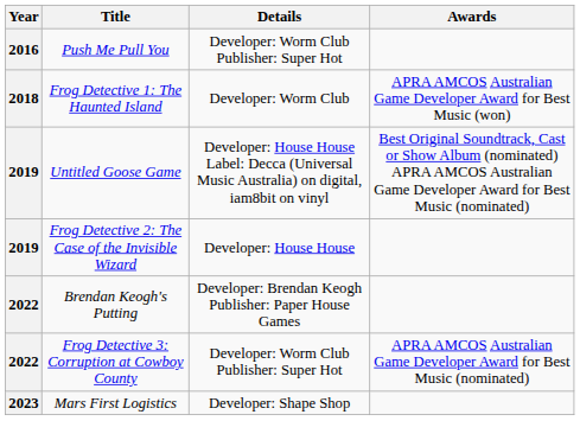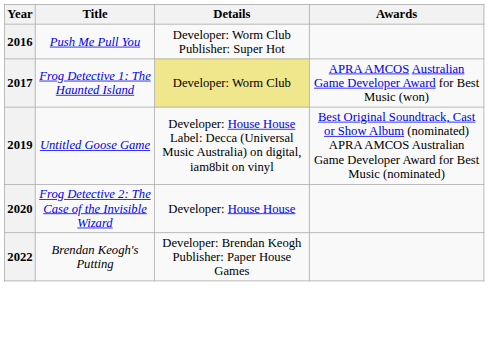 <table class="wikitable plainrowheaders" style="text-align:center;" border="1">
 <tr>
 <th>Year</th>
 <th>Title</th>
 <th>Details</th>
 <th>Awards</th>
 </tr>
 <tr>
 <th>2016</th>
 <td><em><a href='#'>Push Me Pull You</a></em></td>
 <td>Developer: Worm Club<br>Publisher: Super Hot</td>
 <td></td>
 </tr>
 <tr>
-<th>2018</th>
+<th>2017</th>
 <td><em><a href='#'>Frog Detective 1: The Haunted Island</a></em></td>
-<td>Developer: Worm Club</td>
+<td style="background: khaki;">Developer: Worm Club</td>
 <td><a href='#'>APRA AMCOS</a> <a href='#'>Australian Game Developer Award</a> for Best Music (won)</td>
 </tr>
 <tr>
 <th>2019</th>
 <td scope="row"><em><a href='#'>Untitled Goose Game</a></em></td>
 <td>Developer: <a href='#'>House House</a><br>Label: Decca (Universal Music Australia) on digital, iam8bit on vinyl</td>
 <td><a href='#'>Best Original Soundtrack, Cast or Show Album</a> (nominated)<br>APRA AMCOS Australian Game Developer Award for Best Music (nominated)</td>
 </tr>
 <tr>
-<th>2019</th>
+<th>2020</th>
 <td><em><a href='#'>Frog Detective 2: The Case of the Invisible Wizard</a></em></td>
 <td>Developer: <a href='#'>House House</a></td>
 <td></td>
 </tr>
 <tr>
 <th>2022</th>
 <td><em>Brendan Keogh's Putting </em></td>
 <td>Developer: Brendan Keogh<br>Publisher: Paper House Games</td>
 <td></td>
 </tr>
-<tr>
-<th>2022</th>
-<td><em><a href='#'>Frog Detective 3: Corruption at Cowboy County</a></em></td>
-<td>Developer: Worm Club<br>Publisher: Super Hot</td>
-<td><a href='#'>APRA AMCOS</a> <a href='#'>Australian Game Developer Award</a> for Best Music (nominated)</td>
-</tr>
-<tr>
-<th>2023</th>
-<td><em>Mars First Logistics</em></td>
-<td>Developer: Shape Shop</td>
-<td></td>
-</tr>
 </table>
